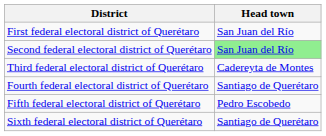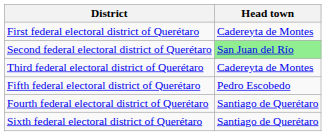 <table class="wikitable" border="1">
 <tr style="background:#efefef;">
 <th><strong>District</strong></th>
 <th><strong>Head town</strong></th>
 </tr>
 <tr>
 <td><a href='#'>First federal electoral district of Querétaro</a></td>
-<td><a href='#'>San Juan del Río</a></td>
+<td><a href='#'>Cadereyta de Montes</a></td>
 </tr>
 <tr>
 <td><a href='#'>Second federal electoral district of Querétaro</a></td>
 <td style="background: lightgreen;"><a href='#'>San Juan del Río</a></td>
 </tr>
 <tr>
 <td><a href='#'>Third federal electoral district of Querétaro</a></td>
 <td><a href='#'>Cadereyta de Montes</a></td>
 </tr>
 <tr>
+<td><a href='#'>Fifth federal electoral district of Querétaro</a></td>
+<td><a href='#'>Pedro Escobedo</a></td>
+</tr>
+<tr>
 <td><a href='#'>Fourth federal electoral district of Querétaro</a></td>
 <td><a href='#'>Santiago de Querétaro</a></td>
-</tr>
-<tr>
-<td><a href='#'>Fifth federal electoral district of Querétaro</a></td>
-<td><a href='#'>Pedro Escobedo</a></td>
 </tr>
 <tr>
 <td><a href='#'>Sixth federal electoral district of Querétaro</a></td>
 <td><a href='#'>Santiago de Querétaro</a></td>
 </tr>
 </table>
